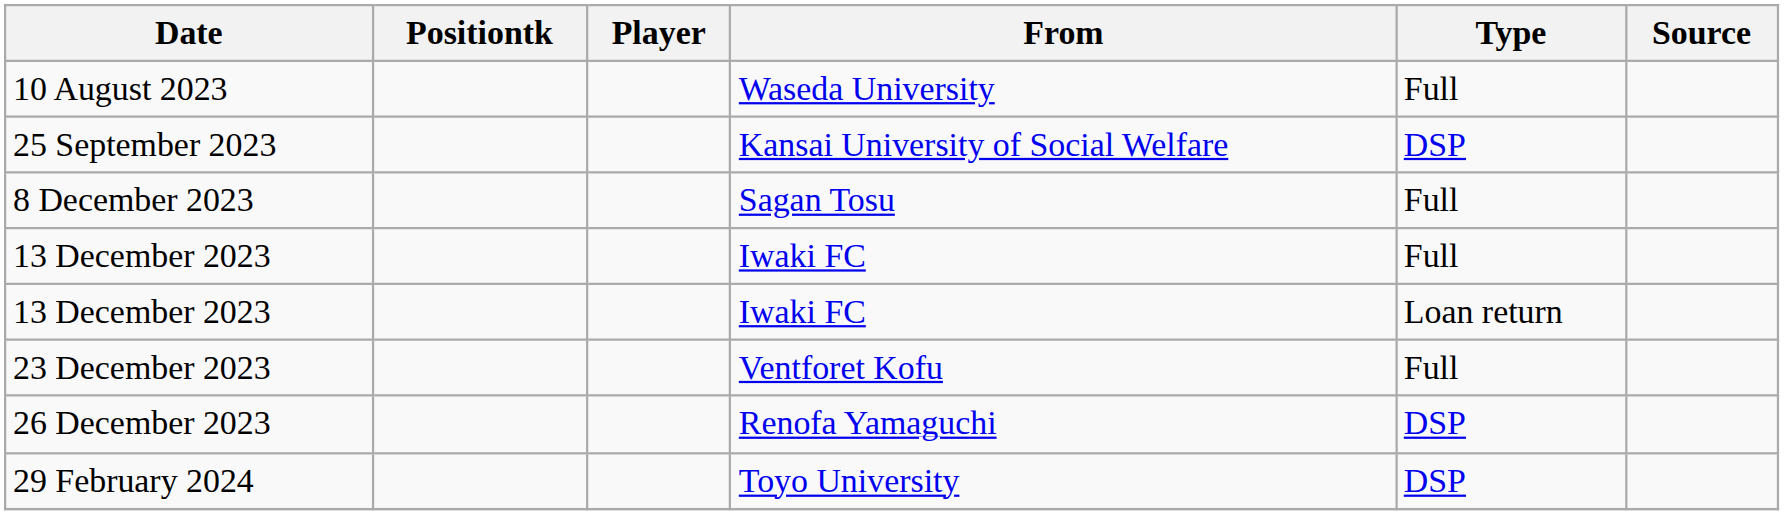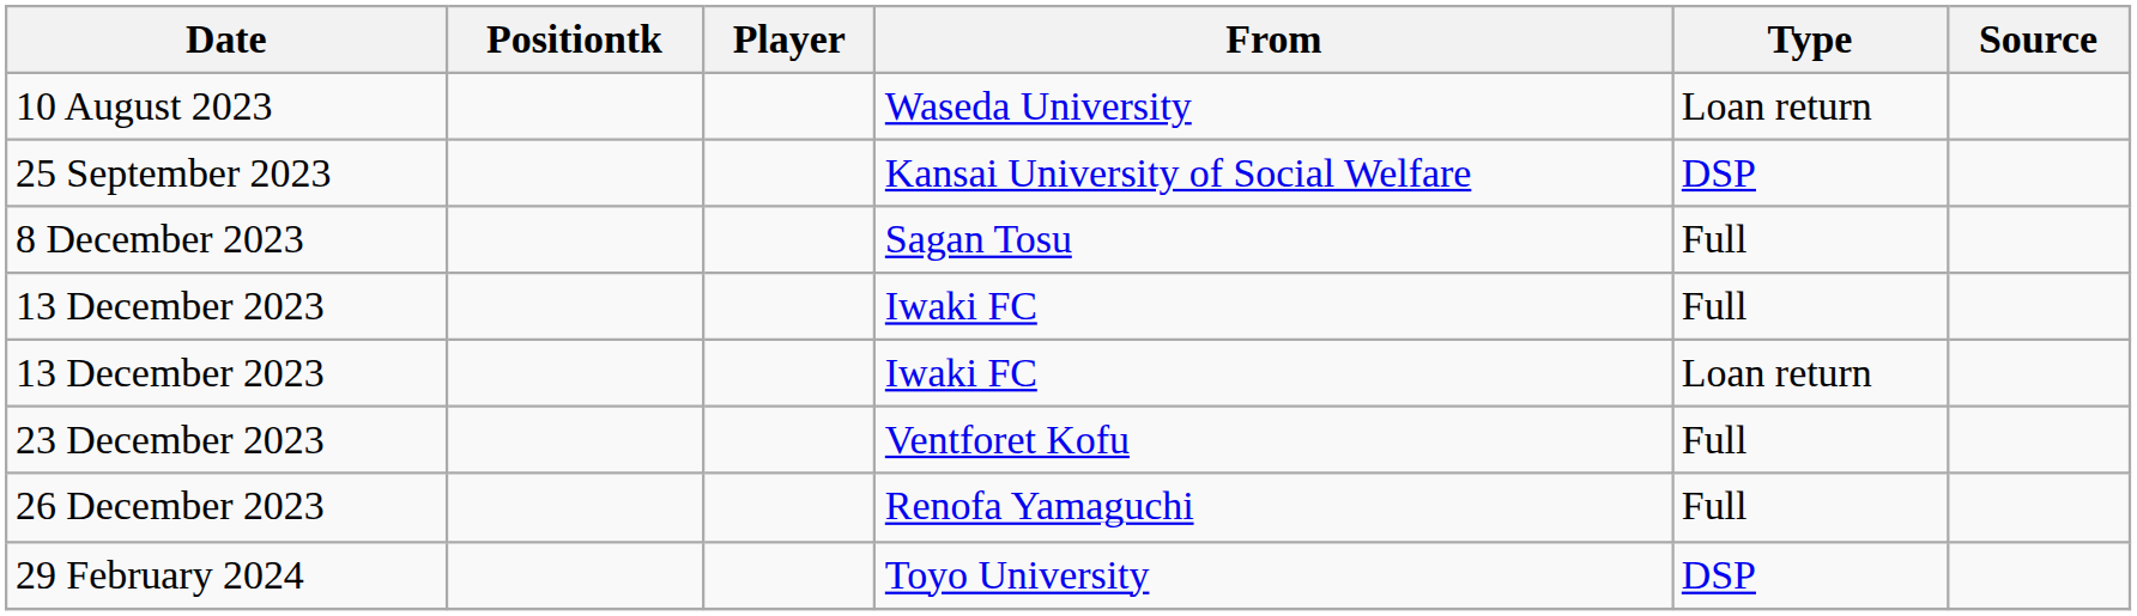 <table class="wikitable sortable" style="width:90%; text-align:center; font-size:95%; text-align:left;">
 <tr>
 <th>Date</th>
 <th>Positiontk</th>
 <th>Player</th>
 <th>From</th>
 <th>Type</th>
 <th>Source</th>
 </tr>
 <tr>
 <td>10 August 2023</td>
 <td></td>
 <td></td>
 <td> <a href='#'>Waseda University</a></td>
-<td>Full</td>
+<td>Loan return</td>
 <td></td>
 </tr>
 <tr>
 <td>25 September 2023</td>
 <td></td>
 <td></td>
 <td> <a href='#'>Kansai University of Social Welfare</a></td>
 <td><a href='#'>DSP</a></td>
 <td></td>
 </tr>
 <tr>
 <td>8 December 2023</td>
 <td></td>
 <td></td>
 <td> <a href='#'>Sagan Tosu</a></td>
 <td>Full</td>
 <td></td>
 </tr>
 <tr>
 <td>13 December 2023</td>
 <td></td>
 <td></td>
 <td> <a href='#'>Iwaki FC</a></td>
 <td>Full</td>
 <td></td>
 </tr>
 <tr>
 <td>13 December 2023</td>
 <td></td>
 <td></td>
 <td> <a href='#'>Iwaki FC</a></td>
 <td>Loan return</td>
 <td></td>
 </tr>
 <tr>
 <td>23 December 2023</td>
 <td></td>
 <td></td>
 <td> <a href='#'>Ventforet Kofu</a></td>
 <td>Full</td>
 <td></td>
 </tr>
 <tr>
 <td>26 December 2023</td>
 <td></td>
 <td></td>
 <td> <a href='#'>Renofa Yamaguchi</a></td>
-<td><a href='#'>DSP</a></td>
+<td>Full</td>
 <td></td>
 </tr>
 <tr>
 <td>29 February 2024</td>
 <td></td>
 <td></td>
 <td> <a href='#'>Toyo University</a></td>
 <td><a href='#'>DSP</a></td>
 <td></td>
 </tr>
 <tr>
 </tr>
 </table>
